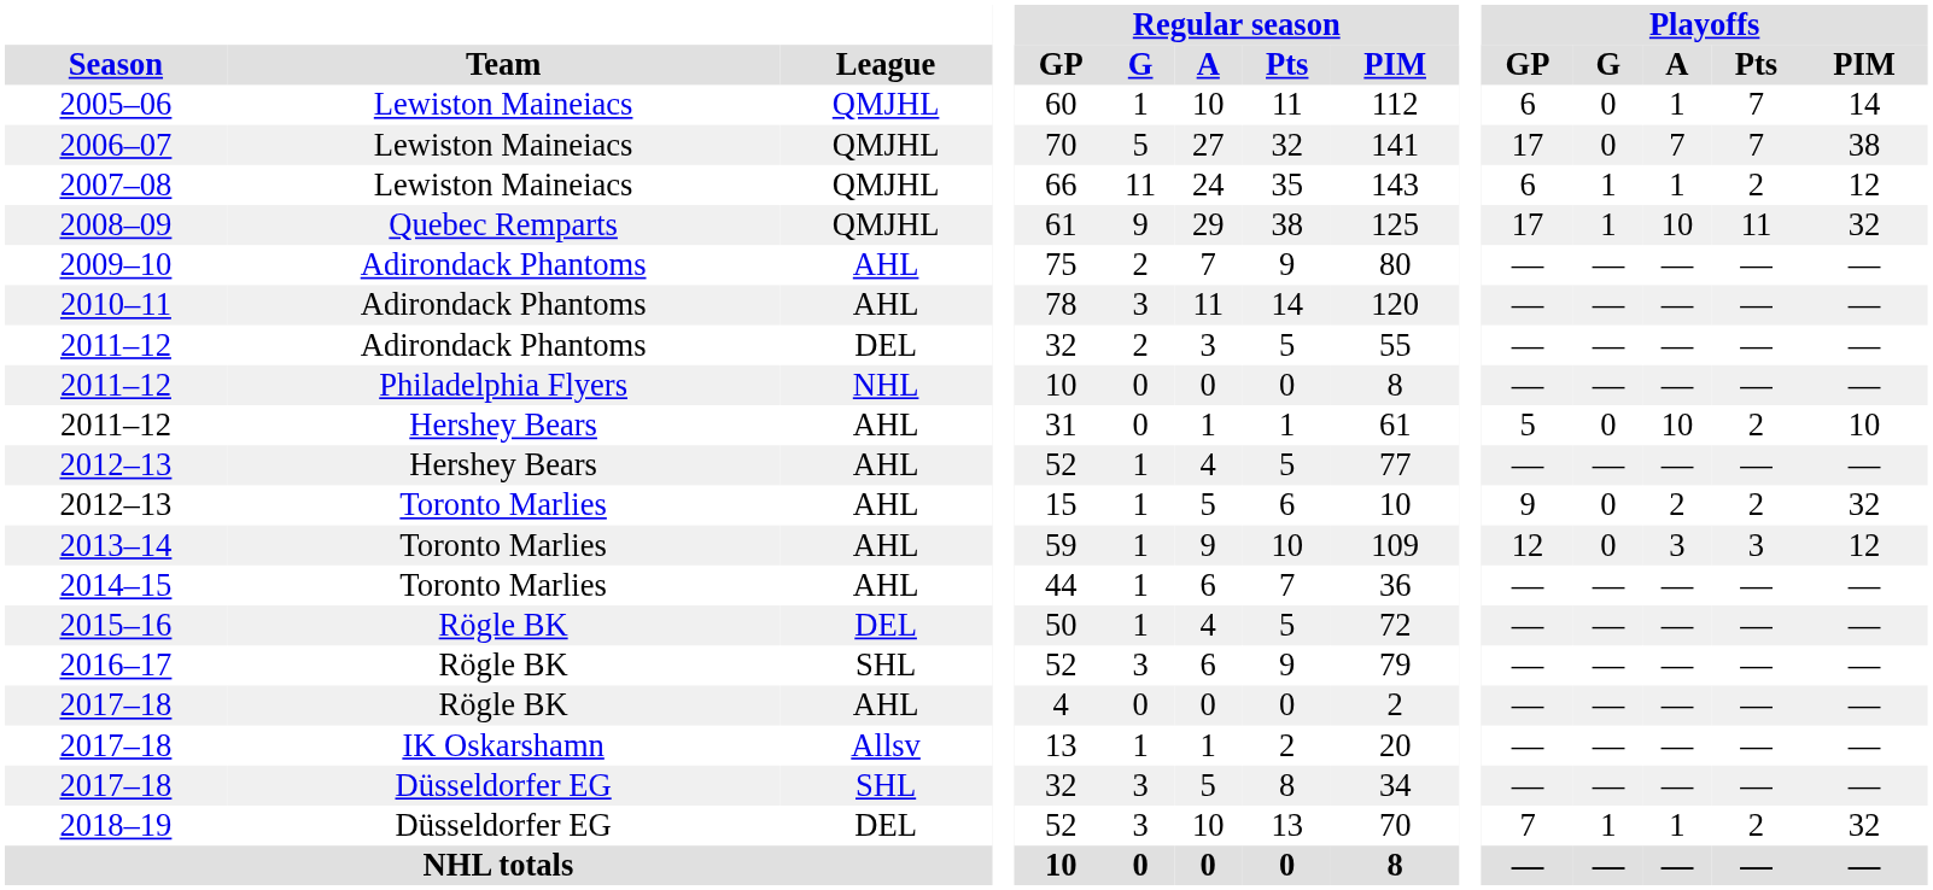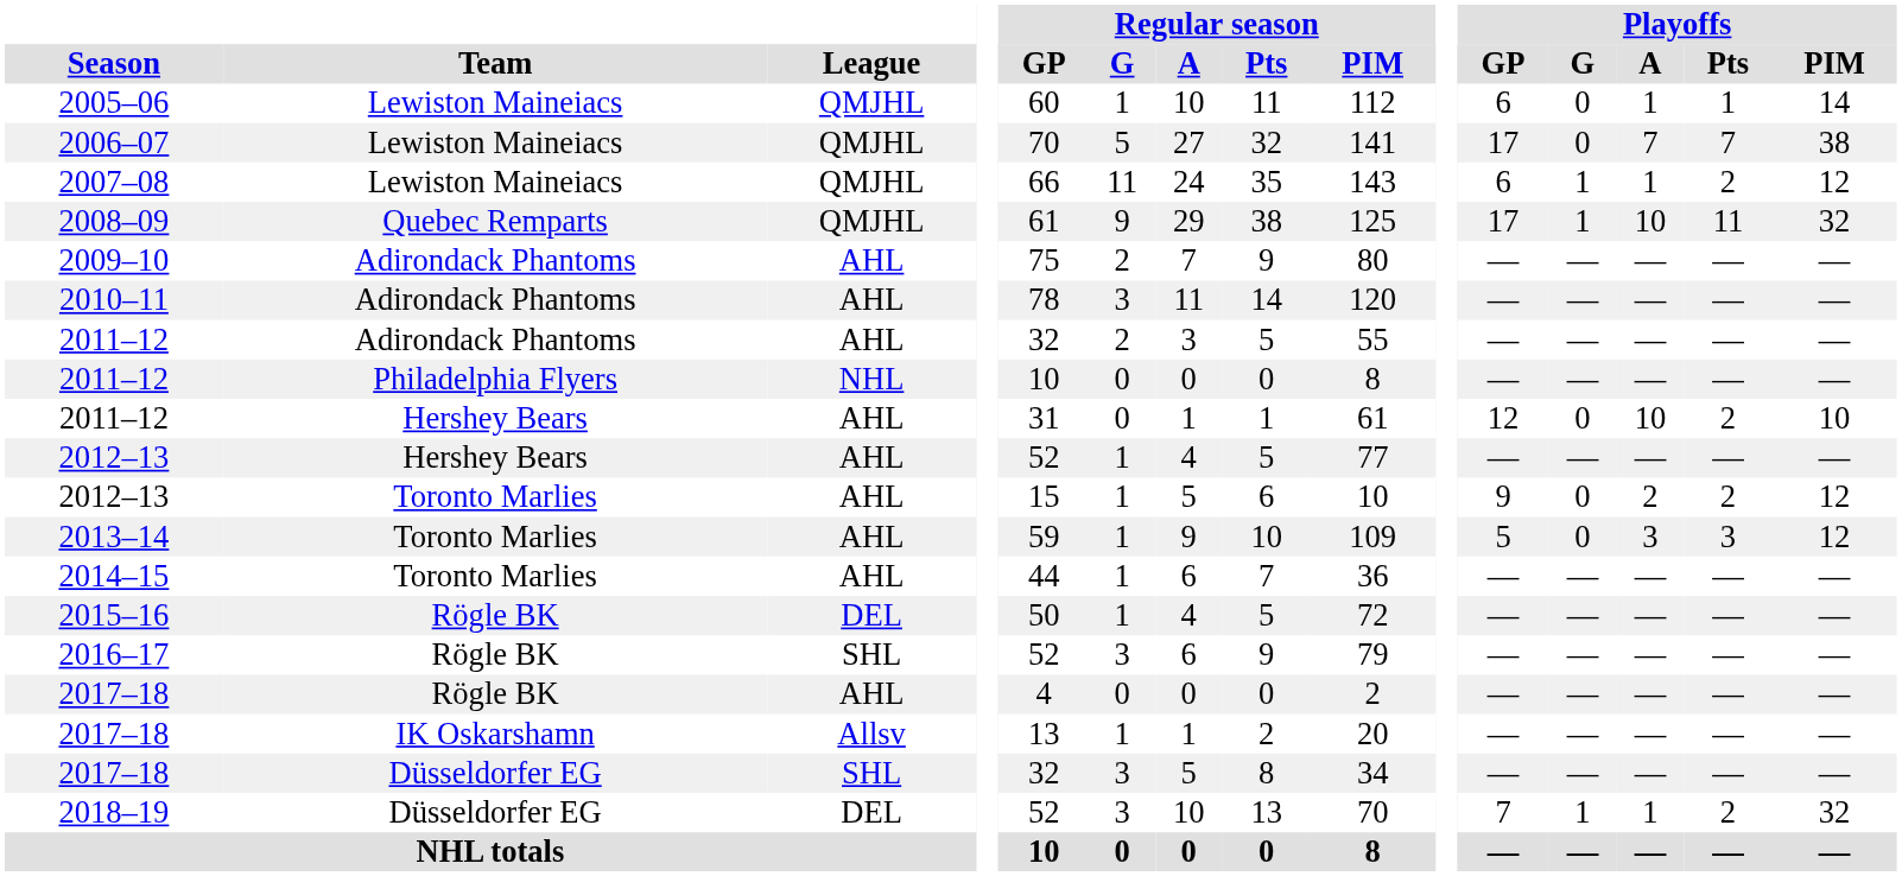 <table border="0" cellpadding="1" cellspacing="0" style="text-align:center; width:60em;">
 <tr style="background:#e0e0e0;">
 <th colspan="3"  bgcolor="#ffffff"> </th>
 <th rowspan="99" bgcolor="#ffffff"> </th>
 <th colspan="5"><a href='#'>Regular season</a></th>
 <th rowspan="99" bgcolor="#ffffff"> </th>
 <th colspan="5"><a href='#'>Playoffs</a></th>
 </tr>
 <tr style="background:#e0e0e0;">
 <th><a href='#'>Season</a></th>
 <th>Team</th>
 <th>League</th>
 <th>GP</th>
 <th><a href='#'>G</a></th>
 <th><a href='#'>A</a></th>
 <th><a href='#'>Pts</a></th>
 <th><a href='#'>PIM</a></th>
 <th>GP</th>
 <th>G</th>
 <th>A</th>
 <th>Pts</th>
 <th>PIM</th>
 </tr>
 <tr ALIGN="center">
 <td><a href='#'>2005–06</a></td>
 <td><a href='#'>Lewiston Maineiacs</a></td>
 <td><a href='#'>QMJHL</a></td>
 <td>60</td>
 <td>1</td>
 <td>10</td>
 <td>11</td>
 <td>112</td>
 <td>6</td>
 <td>0</td>
 <td>1</td>
-<td>7</td>
+<td>1</td>
 <td>14</td>
 </tr>
 <tr ALIGN="center" bgcolor="#f0f0f0">
 <td><a href='#'>2006–07</a></td>
 <td>Lewiston Maineiacs</td>
 <td>QMJHL</td>
 <td>70</td>
 <td>5</td>
 <td>27</td>
 <td>32</td>
 <td>141</td>
 <td>17</td>
 <td>0</td>
 <td>7</td>
 <td>7</td>
 <td>38</td>
 </tr>
 <tr ALIGN="center">
 <td><a href='#'>2007–08</a></td>
 <td>Lewiston Maineiacs</td>
 <td>QMJHL</td>
 <td>66</td>
 <td>11</td>
 <td>24</td>
 <td>35</td>
 <td>143</td>
 <td>6</td>
 <td>1</td>
 <td>1</td>
 <td>2</td>
 <td>12</td>
 </tr>
 <tr ALIGN="center" bgcolor="#f0f0f0">
 <td><a href='#'>2008–09</a></td>
 <td><a href='#'>Quebec Remparts</a></td>
 <td>QMJHL</td>
 <td>61</td>
 <td>9</td>
 <td>29</td>
 <td>38</td>
 <td>125</td>
 <td>17</td>
 <td>1</td>
 <td>10</td>
 <td>11</td>
 <td>32</td>
 </tr>
 <tr ALIGN="center">
 <td><a href='#'>2009–10</a></td>
 <td><a href='#'>Adirondack Phantoms</a></td>
 <td><a href='#'>AHL</a></td>
 <td>75</td>
 <td>2</td>
 <td>7</td>
 <td>9</td>
 <td>80</td>
 <td>—</td>
 <td>—</td>
 <td>—</td>
 <td>—</td>
 <td>—</td>
 </tr>
 <tr ALIGN="center" bgcolor="#f0f0f0">
 <td><a href='#'>2010–11</a></td>
 <td>Adirondack Phantoms</td>
 <td>AHL</td>
 <td>78</td>
 <td>3</td>
 <td>11</td>
 <td>14</td>
 <td>120</td>
 <td>—</td>
 <td>—</td>
 <td>—</td>
 <td>—</td>
 <td>—</td>
 </tr>
 <tr ALIGN="center">
 <td><a href='#'>2011–12</a></td>
 <td>Adirondack Phantoms</td>
-<td>DEL</td>
+<td>AHL</td>
 <td>32</td>
 <td>2</td>
 <td>3</td>
 <td>5</td>
 <td>55</td>
 <td>—</td>
 <td>—</td>
 <td>—</td>
 <td>—</td>
 <td>—</td>
 </tr>
 <tr ALIGN="center" bgcolor="#f0f0f0">
 <td><a href='#'>2011–12</a></td>
 <td><a href='#'>Philadelphia Flyers</a></td>
 <td><a href='#'>NHL</a></td>
 <td>10</td>
 <td>0</td>
 <td>0</td>
 <td>0</td>
 <td>8</td>
 <td>—</td>
 <td>—</td>
 <td>—</td>
 <td>—</td>
 <td>—</td>
 </tr>
 <tr ALIGN="center">
 <td>2011–12</td>
 <td><a href='#'>Hershey Bears</a></td>
 <td>AHL</td>
 <td>31</td>
 <td>0</td>
 <td>1</td>
 <td>1</td>
 <td>61</td>
-<td>5</td>
+<td>12</td>
 <td>0</td>
 <td>10</td>
 <td>2</td>
 <td>10</td>
 </tr>
 <tr ALIGN="center" bgcolor="#f0f0f0">
 <td><a href='#'>2012–13</a></td>
 <td>Hershey Bears</td>
 <td>AHL</td>
 <td>52</td>
 <td>1</td>
 <td>4</td>
 <td>5</td>
 <td>77</td>
 <td>—</td>
 <td>—</td>
 <td>—</td>
 <td>—</td>
 <td>—</td>
 </tr>
 <tr ALIGN="center">
 <td>2012–13</td>
 <td><a href='#'>Toronto Marlies</a></td>
 <td>AHL</td>
 <td>15</td>
 <td>1</td>
 <td>5</td>
 <td>6</td>
 <td>10</td>
 <td>9</td>
 <td>0</td>
 <td>2</td>
 <td>2</td>
-<td>32</td>
+<td>12</td>
 </tr>
 <tr ALIGN="center" bgcolor="#f0f0f0">
 <td><a href='#'>2013–14</a></td>
 <td>Toronto Marlies</td>
 <td>AHL</td>
 <td>59</td>
 <td>1</td>
 <td>9</td>
 <td>10</td>
 <td>109</td>
-<td>12</td>
+<td>5</td>
 <td>0</td>
 <td>3</td>
 <td>3</td>
 <td>12</td>
 </tr>
 <tr ALIGN="center">
 <td><a href='#'>2014–15</a></td>
 <td>Toronto Marlies</td>
 <td>AHL</td>
 <td>44</td>
 <td>1</td>
 <td>6</td>
 <td>7</td>
 <td>36</td>
 <td>—</td>
 <td>—</td>
 <td>—</td>
 <td>—</td>
 <td>—</td>
 </tr>
 <tr ALIGN="center" bgcolor="#f0f0f0">
 <td><a href='#'>2015–16</a></td>
 <td><a href='#'>Rögle BK</a></td>
 <td><a href='#'>DEL</a></td>
 <td>50</td>
 <td>1</td>
 <td>4</td>
 <td>5</td>
 <td>72</td>
 <td>—</td>
 <td>—</td>
 <td>—</td>
 <td>—</td>
 <td>—</td>
 </tr>
 <tr ALIGN="center">
 <td><a href='#'>2016–17</a></td>
 <td>Rögle BK</td>
 <td>SHL</td>
 <td>52</td>
 <td>3</td>
 <td>6</td>
 <td>9</td>
 <td>79</td>
 <td>—</td>
 <td>—</td>
 <td>—</td>
 <td>—</td>
 <td>—</td>
 </tr>
 <tr ALIGN="center" bgcolor="#f0f0f0">
 <td><a href='#'>2017–18</a></td>
 <td>Rögle BK</td>
 <td>AHL</td>
 <td>4</td>
 <td>0</td>
 <td>0</td>
 <td>0</td>
 <td>2</td>
 <td>—</td>
 <td>—</td>
 <td>—</td>
 <td>—</td>
 <td>—</td>
 </tr>
 <tr ALIGN="center">
 <td><a href='#'>2017–18</a></td>
 <td><a href='#'>IK Oskarshamn</a></td>
 <td><a href='#'>Allsv</a></td>
 <td>13</td>
 <td>1</td>
 <td>1</td>
 <td>2</td>
 <td>20</td>
 <td>—</td>
 <td>—</td>
 <td>—</td>
 <td>—</td>
 <td>—</td>
 </tr>
 <tr ALIGN="center" bgcolor="#f0f0f0">
 <td><a href='#'>2017–18</a></td>
 <td><a href='#'>Düsseldorfer EG</a></td>
 <td><a href='#'>SHL</a></td>
 <td>32</td>
 <td>3</td>
 <td>5</td>
 <td>8</td>
 <td>34</td>
 <td>—</td>
 <td>—</td>
 <td>—</td>
 <td>—</td>
 <td>—</td>
 </tr>
 <tr ALIGN="center">
 <td><a href='#'>2018–19</a></td>
 <td>Düsseldorfer EG</td>
 <td>DEL</td>
 <td>52</td>
 <td>3</td>
 <td>10</td>
 <td>13</td>
 <td>70</td>
 <td>7</td>
 <td>1</td>
 <td>1</td>
 <td>2</td>
 <td>32<br></td>
 </tr>
 <tr ALIGN="center" bgcolor="#e0e0e0">
 <th colspan="3">NHL totals</th>
 <th>10</th>
 <th>0</th>
 <th>0</th>
 <th>0</th>
 <th>8</th>
 <th>—</th>
 <th>—</th>
 <th>—</th>
 <th>—</th>
 <th>—</th>
 </tr>
 </table>
